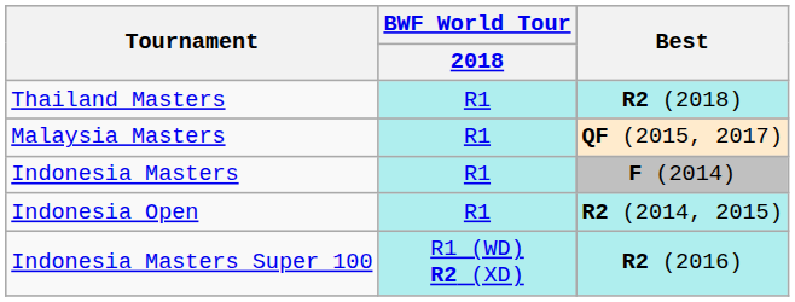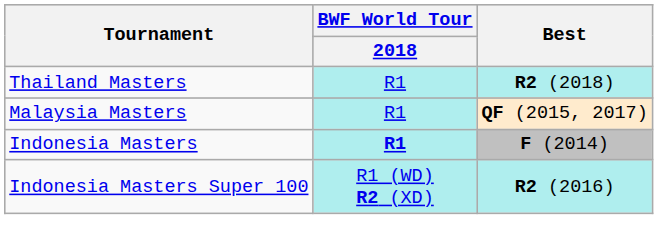 <table style='font-size: 90%; text-align:center;' class='wikitable'>
 <tr>
 <th rowspan="2">Tournament</th>
 <th><strong><a href='#'>BWF World Tour</a></strong></th>
 <th rowspan="2">Best</th>
 </tr>
 <tr>
 <th><a href='#'>2018</a></th>
 </tr>
 <tr>
 <td align=left><a href='#'>Thailand Masters</a></td>
 <td bgcolor=AFEEEE><a href='#'>R1</a></td>
 <td bgcolor=AFEEEE><strong>R2</strong> (2018)</td>
 </tr>
 <tr>
 <td align=left><a href='#'>Malaysia Masters</a></td>
 <td bgcolor=AFEEEE><a href='#'>R1</a></td>
 <td bgcolor=FFEBCD><strong>QF</strong> (2015, 2017)</td>
 </tr>
 <tr>
 <td align=left><a href='#'>Indonesia Masters</a></td>
-<td bgcolor=AFEEEE><a href='#'>R1</a></td>
+<td bgcolor=AFEEEE><strong><a href='#'>R1</a></strong></td>
 <td bgcolor=Silver><strong>F</strong> (2014)</td>
-</tr>
-<tr>
-<td align=left><a href='#'>Indonesia Open</a></td>
-<td bgcolor=AFEEEE><a href='#'>R1</a></td>
-<td bgcolor=AFEEEE><strong>R2</strong> (2014, 2015)</td>
 </tr>
 <tr>
 <td align=left><a href='#'>Indonesia Masters Super 100</a></td>
 <td bgcolor=AFEEEE><a href='#'>R1 (WD)</a><br><a href='#'><strong>R2</strong> (XD)</a></td>
 <td bgcolor=AFEEEE><strong>R2</strong> (2016)</td>
 </tr>
 </table>
